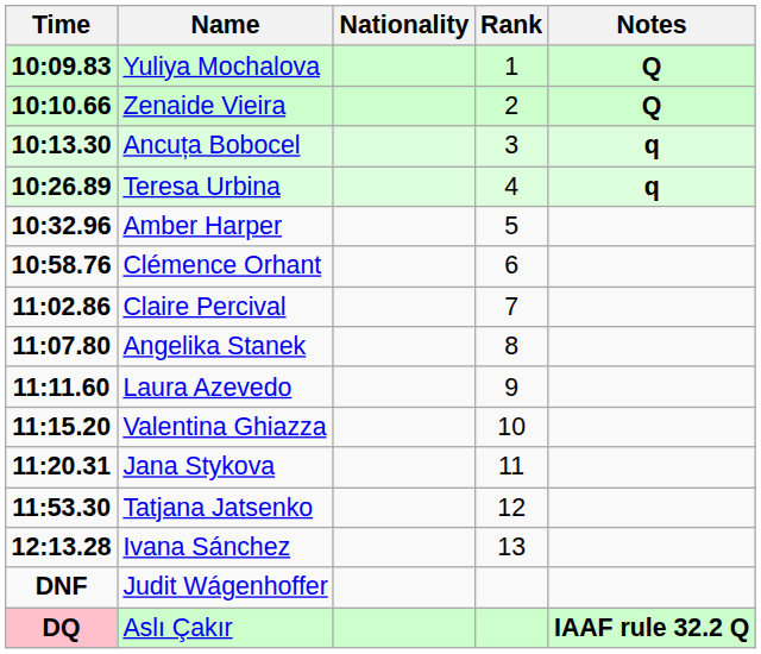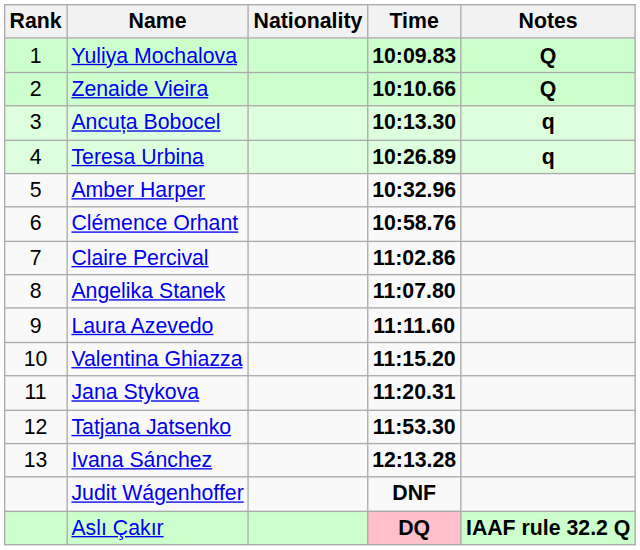 <table class="wikitable sortable" style="text-align:center">
 <tr>
-<th>Time</th>
+<th>Rank</th>
 <th>Name</th>
 <th>Nationality</th>
-<th>Rank</th>
+<th>Time</th>
 <th>Notes</th>
 </tr>
 <tr bgcolor=ccffcc>
-<td><strong>10:09.83</strong></td>
+<td>1</td>
 <td align=left><a href='#'>Yuliya Mochalova</a></td>
 <td align=left></td>
-<td>1</td>
+<td><strong>10:09.83</strong></td>
 <td><strong>Q</strong></td>
 </tr>
 <tr bgcolor=ccffcc>
-<td><strong>10:10.66</strong></td>
+<td>2</td>
 <td align=left><a href='#'>Zenaide Vieira</a></td>
 <td align=left></td>
-<td>2</td>
+<td><strong>10:10.66</strong></td>
 <td><strong>Q</strong></td>
 </tr>
 <tr bgcolor=ddffdd>
-<td><strong>10:13.30</strong></td>
+<td>3</td>
 <td align=left><a href='#'>Ancuța Bobocel</a></td>
 <td align=left></td>
-<td>3</td>
+<td><strong>10:13.30</strong></td>
 <td><strong>q</strong></td>
 </tr>
 <tr bgcolor=ddffdd>
-<td><strong>10:26.89</strong></td>
+<td>4</td>
 <td align=left><a href='#'>Teresa Urbina</a></td>
 <td align=left></td>
-<td>4</td>
+<td><strong>10:26.89</strong></td>
 <td><strong>q</strong></td>
 </tr>
 <tr>
-<td><strong>10:32.96</strong></td>
+<td>5</td>
 <td align=left><a href='#'>Amber Harper</a></td>
 <td align=left></td>
-<td>5</td>
+<td><strong>10:32.96</strong></td>
 <td></td>
 </tr>
 <tr>
-<td><strong>10:58.76</strong></td>
+<td>6</td>
 <td align=left><a href='#'>Clémence Orhant</a></td>
 <td align=left></td>
-<td>6</td>
+<td><strong>10:58.76</strong></td>
 <td></td>
 </tr>
 <tr>
-<td><strong>11:02.86</strong></td>
+<td>7</td>
 <td align=left><a href='#'>Claire Percival</a></td>
 <td align=left></td>
-<td>7</td>
+<td><strong>11:02.86</strong></td>
 <td></td>
 </tr>
 <tr>
-<td><strong>11:07.80</strong></td>
+<td>8</td>
 <td align=left><a href='#'>Angelika Stanek</a></td>
 <td align=left></td>
-<td>8</td>
+<td><strong>11:07.80</strong></td>
 <td></td>
 </tr>
 <tr>
-<td><strong>11:11.60</strong></td>
+<td>9</td>
 <td align=left><a href='#'>Laura Azevedo</a></td>
 <td align=left></td>
-<td>9</td>
+<td><strong>11:11.60</strong></td>
 <td></td>
 </tr>
 <tr>
-<td><strong>11:15.20</strong></td>
+<td>10</td>
 <td align=left><a href='#'>Valentina Ghiazza</a></td>
 <td align=left></td>
-<td>10</td>
+<td><strong>11:15.20</strong></td>
 <td></td>
 </tr>
 <tr>
-<td><strong>11:20.31</strong></td>
+<td>11</td>
 <td align=left><a href='#'>Jana Stykova</a></td>
 <td align=left></td>
-<td>11</td>
+<td><strong>11:20.31</strong></td>
 <td></td>
 </tr>
 <tr>
-<td><strong>11:53.30</strong></td>
+<td>12</td>
 <td align=left><a href='#'>Tatjana Jatsenko</a></td>
 <td align=left></td>
-<td>12</td>
+<td><strong>11:53.30</strong></td>
 <td></td>
 </tr>
 <tr>
-<td><strong>12:13.28</strong></td>
+<td>13</td>
 <td align=left><a href='#'>Ivana Sánchez</a></td>
 <td align=left></td>
-<td>13</td>
+<td><strong>12:13.28</strong></td>
 <td></td>
 </tr>
 <tr>
-<td><strong>DNF</strong></td>
+<td></td>
 <td align=left><a href='#'>Judit Wágenhoffer</a></td>
 <td align=left></td>
-<td></td>
+<td><strong>DNF</strong></td>
 <td></td>
 </tr>
 <tr bgcolor=ccffcc>
-<td bgcolor=pink><strong>DQ</strong></td>
+<td></td>
 <td align=left><a href='#'>Aslı Çakır</a></td>
 <td align=left></td>
-<td></td>
+<td bgcolor=pink><strong>DQ</strong></td>
 <td><strong>IAAF rule 32.2 Q</strong></td>
 </tr>
 </table>
